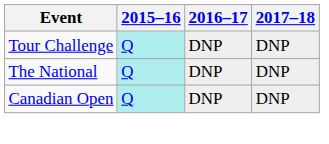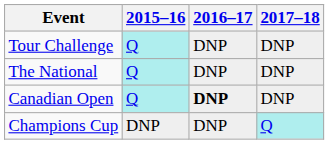 <table class="wikitable" border="1">
 <tr>
 <th>Event</th>
 <th><a href='#'>2015–16</a></th>
 <th><a href='#'>2016–17</a></th>
 <th><a href='#'>2017–18</a></th>
 </tr>
 <tr>
 <td><a href='#'>Tour Challenge</a></td>
 <td style="background:#afeeee;"><a href='#'>Q</a></td>
 <td style="background:#EFEFEF;">DNP</td>
 <td style="background:#EFEFEF;">DNP</td>
 </tr>
 <tr>
 <td><a href='#'>The National</a></td>
 <td style="background:#afeeee;"><a href='#'>Q</a></td>
 <td style="background:#EFEFEF;">DNP</td>
 <td style="background:#EFEFEF;">DNP</td>
 </tr>
 <tr>
 <td><a href='#'>Canadian Open</a></td>
 <td style="background:#afeeee;"><a href='#'>Q</a></td>
+<td style="background:#EFEFEF;"><strong>DNP</strong></td>
+<td style="background:#EFEFEF;">DNP</td>
+</tr>
+<tr>
+<td><a href='#'>Champions Cup</a></td>
 <td style="background:#EFEFEF;">DNP</td>
 <td style="background:#EFEFEF;">DNP</td>
+<td style="background:#afeeee;"><a href='#'>Q</a></td>
 </tr>
 </table>
